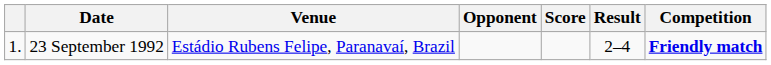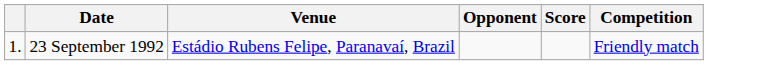 <table class="wikitable">
 <tr>
 <th></th>
 <th>Date</th>
 <th>Venue</th>
 <th>Opponent</th>
 <th>Score</th>
-<th>Result</th>
 <th>Competition</th>
 </tr>
 <tr>
 <td align="center">1.</td>
 <td>23 September 1992</td>
 <td><a href='#'>Estádio Rubens Felipe</a>, <a href='#'>Paranavaí</a>, <a href='#'>Brazil</a></td>
 <td></td>
 <td align="center"></td>
-<td align="center">2–4</td>
-<td><strong><a href='#'>Friendly match</a></strong></td>
+<td><a href='#'>Friendly match</a></td>
 </tr>
 </table>
